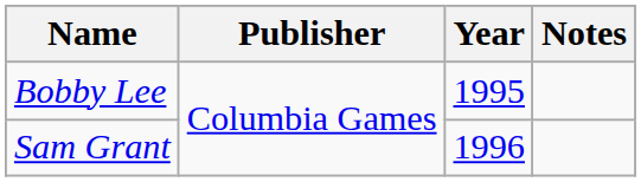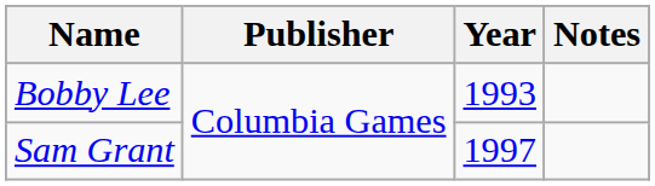 <table class="wikitable">
 <tr>
 <th>Name</th>
 <th>Publisher</th>
 <th>Year</th>
 <th>Notes</th>
 </tr>
 <tr>
 <td><em><a href='#'>Bobby Lee</a></em></td>
 <td rowspan="2"><a href='#'>Columbia Games</a></td>
-<td><a href='#'>1995</a></td>
+<td><a href='#'>1993</a></td>
 <td></td>
 </tr>
 <tr>
 <td><em><a href='#'>Sam Grant</a></em></td>
-<td><a href='#'>1996</a></td>
+<td><a href='#'>1997</a></td>
 <td></td>
 </tr>
 </table>
